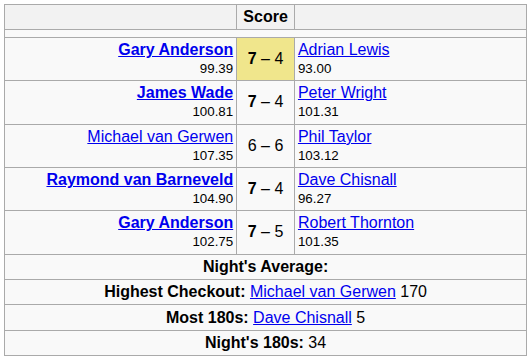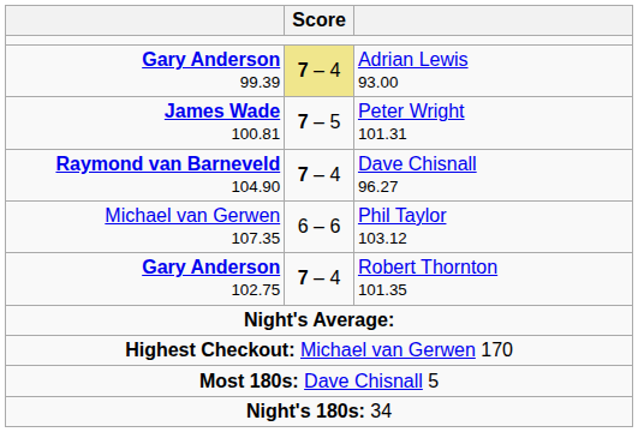 <table class=wikitable style="text-align:center">
 <tr>
 <th width=225></th>
 <th width=50>Score</th>
 <th width=225></th>
 </tr>
 <tr align=centre>
 <td colspan="3"></td>
 </tr>
 <tr align=left>
 <td align=right><strong><a href='#'>Gary Anderson</a></strong>  <br><small><span>99.39</span></small></td>
 <td align=center style="background: khaki;"><strong>7</strong> – 4</td>
 <td> <a href='#'>Adrian Lewis</a> <br><small><span>93.00</span></small></td>
 </tr>
 <tr align=left>
 <td align=right><strong><a href='#'>James Wade</a></strong>  <br><small><span>100.81</span></small></td>
+<td align=center><strong>7</strong> – 5</td>
+<td> <a href='#'>Peter Wright</a> <br><small><span>101.31</span></small></td>
+</tr>
+<tr align=left>
+<td align=right><strong><a href='#'>Raymond van Barneveld</a></strong>  <br><small><span>104.90</span></small></td>
 <td align=center><strong>7</strong> – 4</td>
-<td> <a href='#'>Peter Wright</a> <br><small><span>101.31</span></small></td>
+<td> <a href='#'>Dave Chisnall</a> <br><small><span>96.27</span></small></td>
 </tr>
 <tr align=left>
 <td align=right><a href='#'>Michael van Gerwen</a>  <br><small><span>107.35</span></small></td>
 <td align=center>6 – 6</td>
 <td> <a href='#'>Phil Taylor</a> <br><small><span>103.12</span></small></td>
 </tr>
 <tr align=left>
-<td align=right><strong><a href='#'>Raymond van Barneveld</a></strong>  <br><small><span>104.90</span></small></td>
+<td align=right><strong><a href='#'>Gary Anderson</a></strong>  <br><small><span>102.75</span></small></td>
 <td align=center><strong>7</strong> – 4</td>
-<td> <a href='#'>Dave Chisnall</a> <br><small><span>96.27</span></small></td>
-</tr>
-<tr align=left>
-<td align=right><strong><a href='#'>Gary Anderson</a></strong>  <br><small><span>102.75</span></small></td>
-<td align=center><strong>7</strong> – 5</td>
 <td> <a href='#'>Robert Thornton</a> <br><small><span>101.35</span></small></td>
 </tr>
 <tr align=center>
 <td colspan="3"><strong>Night's Average:</strong> </td>
 </tr>
 <tr align=center>
 <td colspan="3"><strong>Highest Checkout:</strong>  <a href='#'>Michael van Gerwen</a> 170</td>
 </tr>
 <tr align=center>
 <td colspan="3"><strong>Most 180s:</strong>  <a href='#'>Dave Chisnall</a> 5</td>
 </tr>
 <tr align=center>
 <td colspan="3"><strong>Night's 180s:</strong> 34</td>
 </tr>
 </table>
